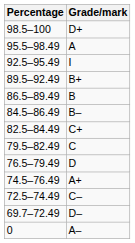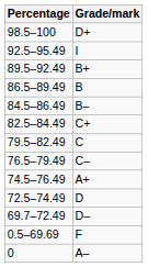 <table class="wikitable">
 <tr>
 <th>Percentage</th>
 <th>Grade/mark</th>
 </tr>
 <tr>
 <td>98.5–100</td>
 <td>D+</td>
-</tr>
-<tr>
-<td>95.5–98.49</td>
-<td>A</td>
 </tr>
 <tr>
 <td>92.5–95.49</td>
 <td>I</td>
 </tr>
 <tr>
 <td>89.5–92.49</td>
 <td>B+</td>
 </tr>
 <tr>
 <td>86.5–89.49</td>
 <td>B</td>
 </tr>
 <tr>
 <td>84.5–86.49</td>
 <td>B–</td>
 </tr>
 <tr>
 <td>82.5–84.49</td>
 <td>C+</td>
 </tr>
 <tr>
 <td>79.5–82.49</td>
 <td>C</td>
 </tr>
 <tr>
 <td>76.5–79.49</td>
-<td>D</td>
+<td>C–</td>
 </tr>
 <tr>
 <td>74.5–76.49</td>
 <td>A+</td>
 </tr>
 <tr>
 <td>72.5–74.49</td>
-<td>C–</td>
+<td>D</td>
 </tr>
 <tr>
 <td>69.7–72.49</td>
 <td>D–</td>
 </tr>
 <tr>
+<td>0.5–69.69</td>
+<td>F</td>
+</tr>
+<tr>
 <td>0</td>
 <td>A–</td>
 </tr>
 </table>
